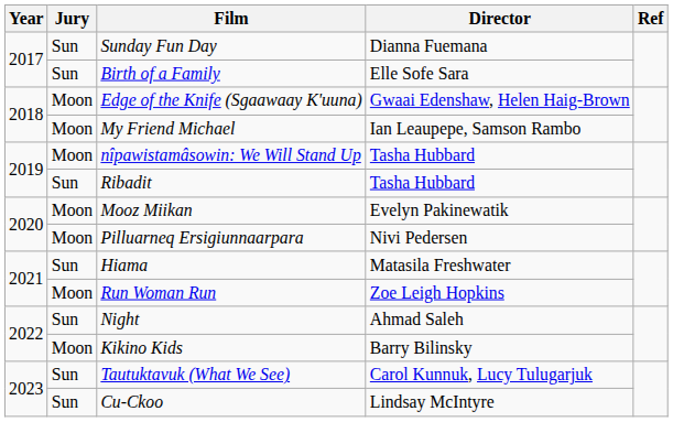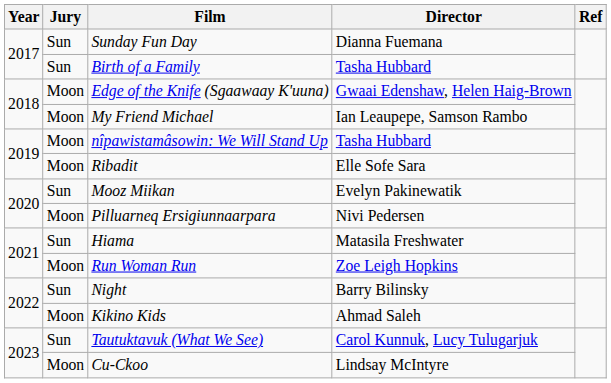 <table class="wikitable">
 <tr>
 <th>Year</th>
 <th>Jury</th>
 <th>Film</th>
 <th>Director</th>
 <th>Ref</th>
 </tr>
 <tr>
 <td rowspan="2">2017</td>
 <td>Sun</td>
 <td><em>Sunday Fun Day</em></td>
 <td>Dianna Fuemana</td>
 <td rowspan="2"></td>
 </tr>
 <tr>
 <td>Sun</td>
 <td><em><a href='#'>Birth of a Family</a></em></td>
-<td>Elle Sofe Sara</td>
+<td><a href='#'>Tasha Hubbard</a></td>
 </tr>
 <tr>
 <td rowspan="2">2018</td>
 <td>Moon</td>
 <td><em><a href='#'>Edge of the Knife</a> (Sgaawaay K'uuna)</em></td>
 <td><a href='#'>Gwaai Edenshaw</a>, <a href='#'>Helen Haig-Brown</a></td>
 <td rowspan="2"></td>
 </tr>
 <tr>
 <td>Moon</td>
 <td><em>My Friend Michael</em></td>
 <td>Ian Leaupepe, Samson Rambo</td>
 </tr>
 <tr>
 <td rowspan="2">2019</td>
 <td>Moon</td>
 <td><em><a href='#'>nîpawistamâsowin: We Will Stand Up</a></em></td>
 <td><a href='#'>Tasha Hubbard</a></td>
 <td rowspan="2"></td>
 </tr>
 <tr>
-<td>Sun</td>
+<td>Moon</td>
 <td><em>Ribadit</em></td>
-<td><a href='#'>Tasha Hubbard</a></td>
+<td>Elle Sofe Sara</td>
 </tr>
 <tr>
 <td rowspan="2">2020</td>
-<td>Moon</td>
+<td>Sun</td>
 <td><em>Mooz Miikan</em></td>
 <td>Evelyn Pakinewatik</td>
 <td rowspan="2"></td>
 </tr>
 <tr>
 <td>Moon</td>
 <td><em>Pilluarneq Ersigiunnaarpara</em></td>
 <td>Nivi Pedersen</td>
 </tr>
 <tr>
 <td rowspan="2">2021</td>
 <td>Sun</td>
 <td><em>Hiama</em></td>
 <td>Matasila Freshwater</td>
 <td rowspan=2></td>
 </tr>
 <tr>
 <td>Moon</td>
 <td><em><a href='#'>Run Woman Run</a></em></td>
 <td><a href='#'>Zoe Leigh Hopkins</a></td>
 </tr>
 <tr>
 <td rowspan="2">2022</td>
 <td>Sun</td>
 <td><em>Night</em></td>
-<td>Ahmad Saleh</td>
+<td>Barry Bilinsky</td>
 <td rowspan=2></td>
 </tr>
 <tr>
 <td>Moon</td>
 <td><em>Kikino Kids</em></td>
-<td>Barry Bilinsky</td>
+<td>Ahmad Saleh</td>
 </tr>
 <tr>
 <td rowspan="2">2023</td>
 <td>Sun</td>
 <td><em><a href='#'>Tautuktavuk (What We See)</a></em></td>
 <td><a href='#'>Carol Kunnuk</a>, <a href='#'>Lucy Tulugarjuk</a></td>
 <td rowspan="2"></td>
 </tr>
 <tr>
-<td>Sun</td>
+<td>Moon</td>
 <td><em>Cu-Ckoo</em></td>
 <td>Lindsay McIntyre</td>
 </tr>
 </table>
